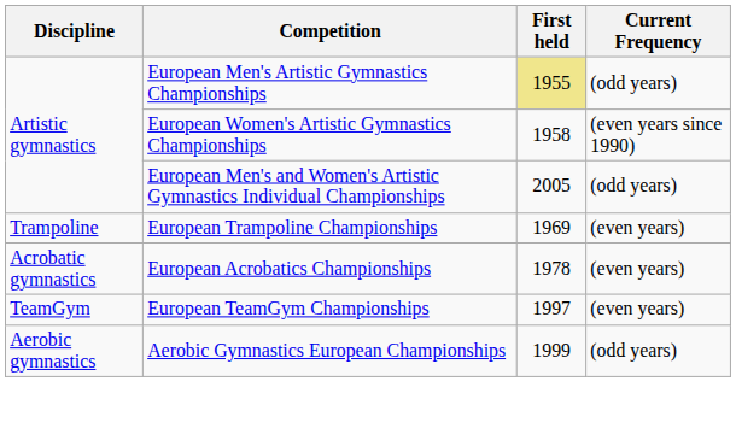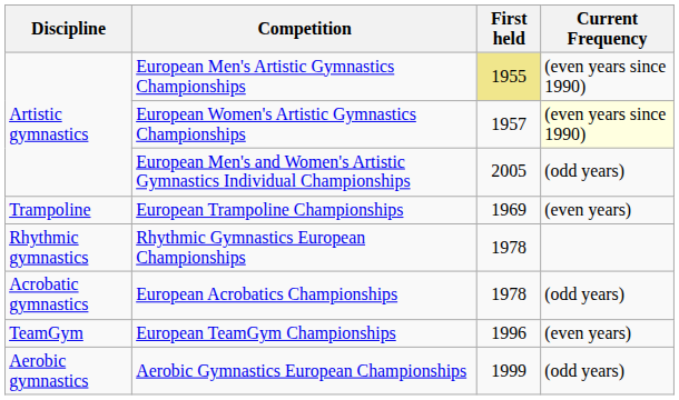 <table class="wikitable sortable">
 <tr>
 <th>Discipline</th>
 <th>Competition</th>
 <th>First held</th>
 <th>Current Frequency</th>
 </tr>
 <tr>
 <td rowspan=3><a href='#'>Artistic gymnastics</a></td>
 <td><a href='#'>European Men's Artistic Gymnastics Championships</a></td>
 <td align=center style="background: khaki;">1955</td>
-<td> (odd years)</td>
+<td> (even years since 1990)</td>
 </tr>
 <tr>
 <td><a href='#'>European Women's Artistic Gymnastics Championships</a></td>
-<td align=center>1958</td>
-<td> (even years since 1990)</td>
+<td align=center>1957</td>
+<td style="background: lightyellow;"> (even years since 1990)</td>
 </tr>
 <tr>
 <td><a href='#'>European Men's and Women's Artistic Gymnastics Individual Championships</a></td>
 <td align=center>2005</td>
 <td> (odd years)</td>
 </tr>
 <tr>
 <td><a href='#'>Trampoline</a></td>
 <td><a href='#'>European Trampoline Championships</a></td>
 <td align=center>1969</td>
 <td> (even years)</td>
 </tr>
 <tr>
+<td><a href='#'>Rhythmic gymnastics</a></td>
+<td><a href='#'>Rhythmic Gymnastics European Championships</a></td>
+<td align=center>1978</td>
+<td></td>
+</tr>
+<tr>
 <td><a href='#'>Acrobatic gymnastics</a></td>
 <td><a href='#'>European Acrobatics Championships</a></td>
 <td align=center>1978</td>
-<td> (even years)</td>
+<td> (odd years)</td>
 </tr>
 <tr>
 <td><a href='#'>TeamGym</a></td>
 <td><a href='#'>European TeamGym Championships</a></td>
-<td align=center>1997</td>
+<td align=center>1996</td>
 <td> (even years)</td>
 </tr>
 <tr>
 <td><a href='#'>Aerobic gymnastics</a></td>
 <td><a href='#'>Aerobic Gymnastics European Championships</a></td>
 <td align=center>1999</td>
 <td> (odd years)</td>
 </tr>
 </table>
